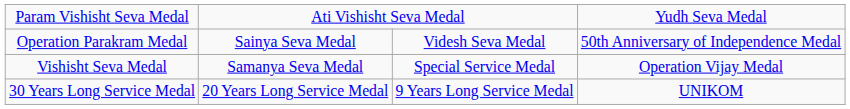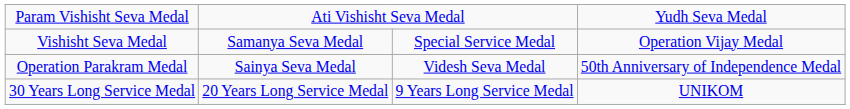 <table class="wikitable" style="margin:1em auto; text-align:center;">
 <tr>
 <td colspan="1"><a href='#'>Param Vishisht Seva Medal</a></td>
 <td colspan="2"><a href='#'>Ati Vishisht Seva Medal</a></td>
 <td colspan="1"><a href='#'>Yudh Seva Medal</a></td>
+</tr>
+<tr>
+<td><a href='#'>Vishisht Seva Medal</a></td>
+<td><a href='#'>Samanya Seva Medal</a></td>
+<td><a href='#'>Special Service Medal</a></td>
+<td><a href='#'>Operation Vijay Medal</a></td>
 </tr>
 <tr>
 <td><a href='#'>Operation Parakram Medal</a></td>
 <td><a href='#'>Sainya Seva Medal</a></td>
 <td><a href='#'>Videsh Seva Medal</a></td>
 <td><a href='#'>50th Anniversary of Independence Medal</a></td>
 </tr>
 <tr>
-<td><a href='#'>Vishisht Seva Medal</a></td>
-<td><a href='#'>Samanya Seva Medal</a></td>
-<td><a href='#'>Special Service Medal</a></td>
-<td><a href='#'>Operation Vijay Medal</a></td>
-</tr>
-<tr>
 <td><a href='#'>30 Years Long Service Medal</a></td>
 <td><a href='#'>20 Years Long Service Medal</a></td>
 <td><a href='#'>9 Years Long Service Medal</a></td>
 <td><a href='#'>UNIKOM</a></td>
 </tr>
 </table>
